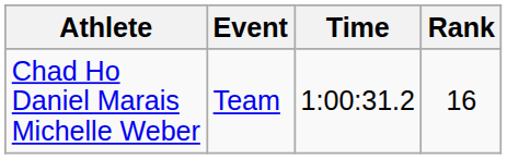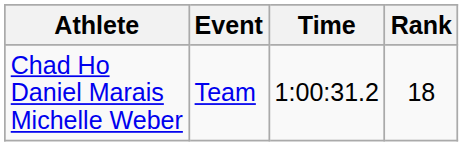 <table class="wikitable" style="font-size:90%;">
 <tr>
 <th>Athlete</th>
 <th>Event</th>
 <th>Time</th>
 <th>Rank</th>
 </tr>
 <tr align=center>
 <td align=left><a href='#'>Chad Ho</a><br><a href='#'>Daniel Marais</a><br><a href='#'>Michelle Weber</a></td>
 <td align=left><a href='#'>Team</a></td>
 <td>1:00:31.2</td>
-<td>16</td>
+<td>18</td>
 </tr>
 </table>
